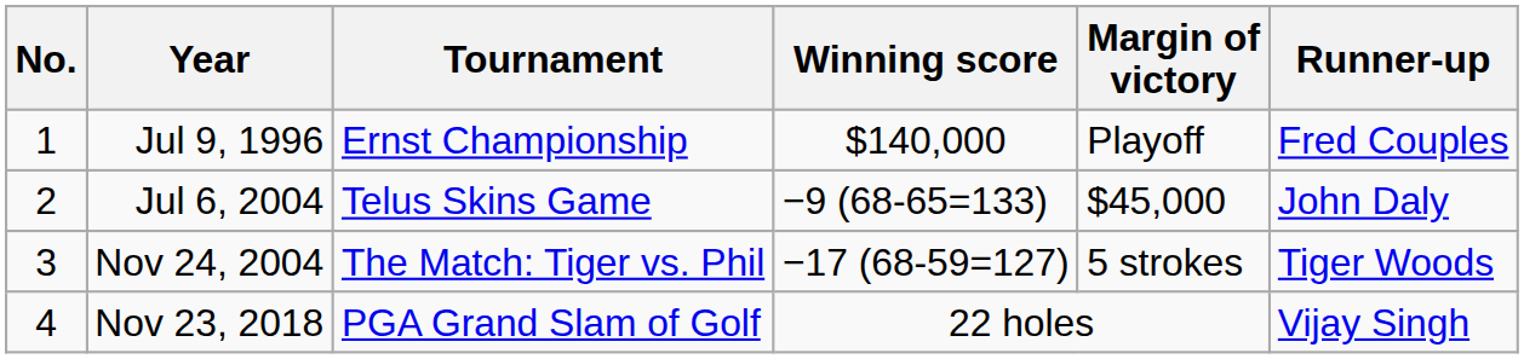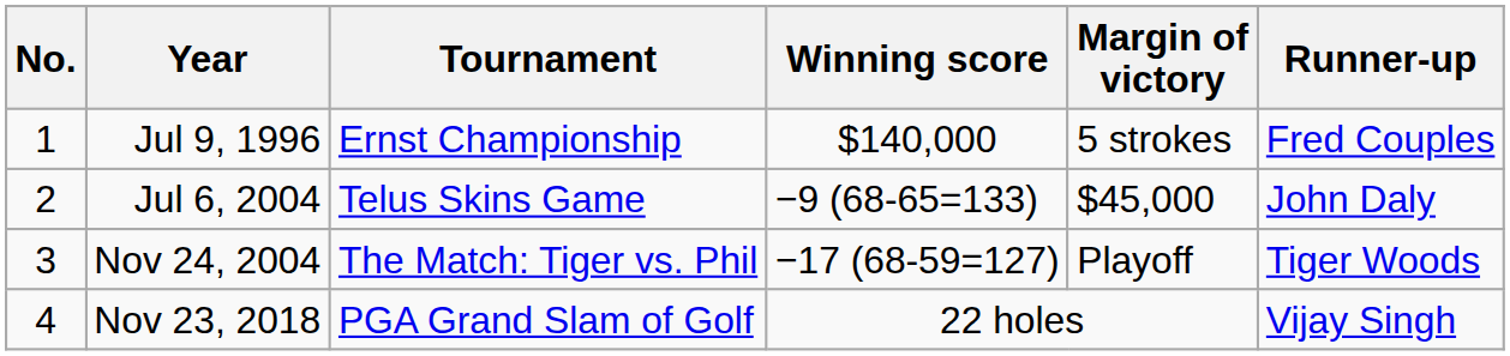 <table class="wikitable" style="font-size:95%;">
 <tr>
 <th>No.</th>
 <th>Year</th>
 <th>Tournament</th>
 <th>Winning score</th>
 <th>Margin of<br>victory</th>
 <th>Runner-up</th>
 </tr>
 <tr>
 <td align=center>1</td>
 <td align=right>Jul 9, 1996</td>
 <td><a href='#'>Ernst Championship</a></td>
 <td align=center>$140,000</td>
-<td>Playoff</td>
+<td>5 strokes</td>
 <td> <a href='#'>Fred Couples</a></td>
 </tr>
 <tr>
 <td align=center>2</td>
 <td align=right>Jul 6, 2004</td>
 <td><a href='#'>Telus Skins Game</a></td>
 <td>−9 (68-65=133)</td>
 <td>$45,000</td>
 <td> <a href='#'>John Daly</a></td>
 </tr>
 <tr>
 <td align=center>3</td>
 <td align=right>Nov 24, 2004</td>
 <td><a href='#'>The Match: Tiger vs. Phil</a></td>
 <td>−17 (68-59=127)</td>
-<td>5 strokes</td>
+<td>Playoff</td>
 <td> <a href='#'>Tiger Woods</a></td>
 </tr>
 <tr>
 <td align=center>4</td>
 <td align=right>Nov 23, 2018</td>
 <td><a href='#'>PGA Grand Slam of Golf</a></td>
 <td colspan=2 align=center>22 holes</td>
 <td> <a href='#'>Vijay Singh</a></td>
 </tr>
 </table>
